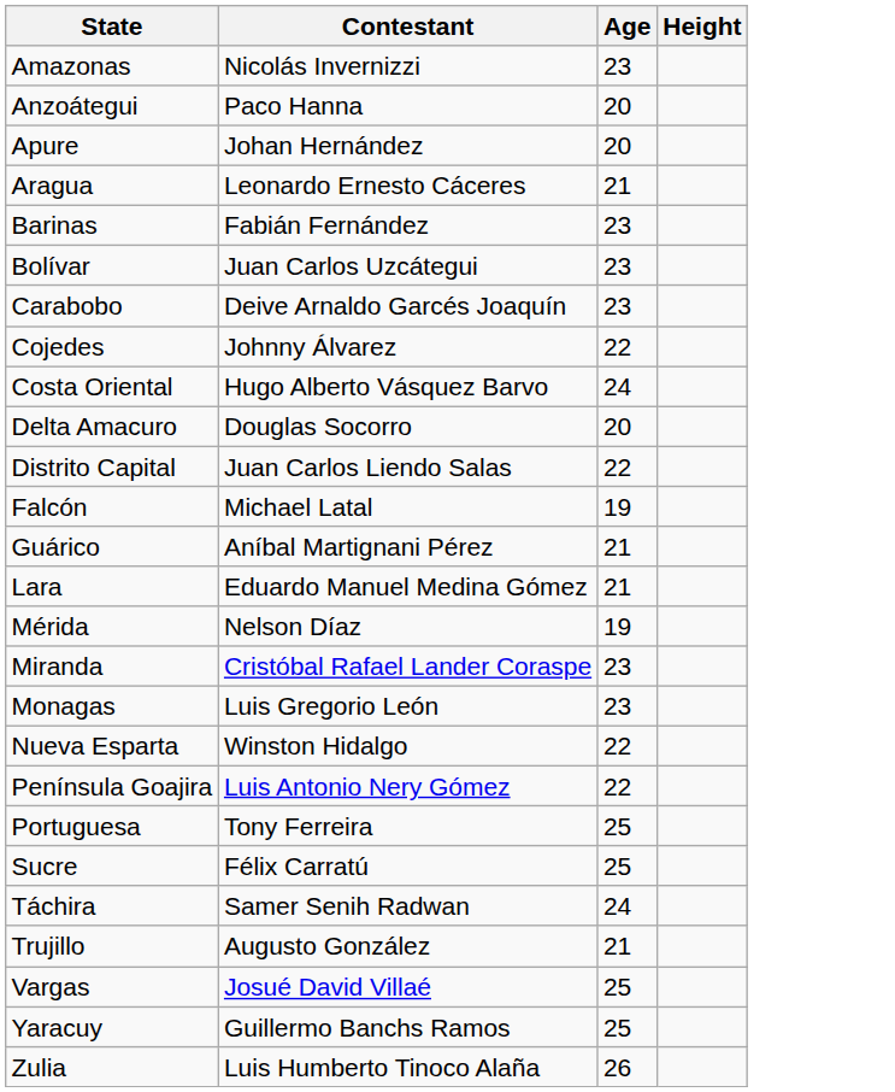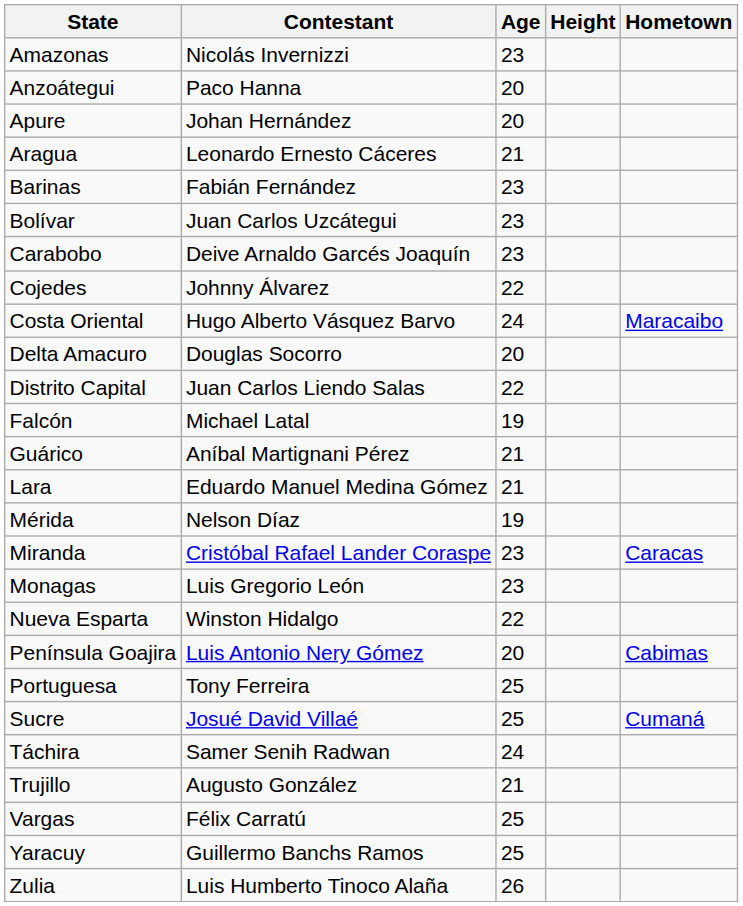 <table class="wikitable sortable" style="font-size:95%;">
 <tr>
 <th>State</th>
 <th>Contestant</th>
 <th>Age</th>
 <th>Height</th>
+<th>Hometown</th>
 </tr>
 <tr>
 <td>Amazonas</td>
 <td>Nicolás Invernizzi</td>
 <td>23</td>
+<td></td>
 <td></td>
 </tr>
 <tr>
 <td>Anzoátegui</td>
 <td>Paco Hanna</td>
 <td>20</td>
 <td></td>
+<td></td>
 </tr>
 <tr>
 <td>Apure</td>
 <td>Johan Hernández</td>
 <td>20</td>
+<td></td>
 <td></td>
 </tr>
 <tr>
 <td>Aragua</td>
 <td>Leonardo Ernesto Cáceres</td>
 <td>21</td>
 <td></td>
+<td></td>
 </tr>
 <tr>
 <td>Barinas</td>
 <td>Fabián Fernández</td>
 <td>23</td>
+<td></td>
 <td></td>
 </tr>
 <tr>
 <td>Bolívar</td>
 <td>Juan Carlos Uzcátegui</td>
 <td>23</td>
 <td></td>
+<td></td>
 </tr>
 <tr>
 <td>Carabobo</td>
 <td>Deive Arnaldo Garcés Joaquín</td>
 <td>23</td>
+<td></td>
 <td></td>
 </tr>
 <tr>
 <td>Cojedes</td>
 <td>Johnny Álvarez</td>
 <td>22</td>
 <td></td>
+<td></td>
 </tr>
 <tr>
 <td>Costa Oriental</td>
 <td>Hugo Alberto Vásquez Barvo</td>
 <td>24</td>
 <td></td>
+<td><a href='#'>Maracaibo</a></td>
 </tr>
 <tr>
 <td>Delta Amacuro</td>
 <td>Douglas Socorro</td>
 <td>20</td>
+<td></td>
 <td></td>
 </tr>
 <tr>
 <td>Distrito Capital</td>
 <td>Juan Carlos Liendo Salas</td>
 <td>22</td>
 <td></td>
+<td></td>
 </tr>
 <tr>
 <td>Falcón</td>
 <td>Michael Latal</td>
 <td>19</td>
+<td></td>
 <td></td>
 </tr>
 <tr>
 <td>Guárico</td>
 <td>Aníbal Martignani Pérez</td>
 <td>21</td>
 <td></td>
+<td></td>
 </tr>
 <tr>
 <td>Lara</td>
 <td>Eduardo Manuel Medina Gómez</td>
 <td>21</td>
+<td></td>
 <td></td>
 </tr>
 <tr>
 <td>Mérida</td>
 <td>Nelson Díaz</td>
 <td>19</td>
 <td></td>
+<td></td>
 </tr>
 <tr>
 <td>Miranda</td>
 <td><a href='#'>Cristóbal Rafael Lander Coraspe</a></td>
 <td>23</td>
 <td></td>
+<td><a href='#'>Caracas</a></td>
 </tr>
 <tr>
 <td>Monagas</td>
 <td>Luis Gregorio León</td>
 <td>23</td>
+<td></td>
 <td></td>
 </tr>
 <tr>
 <td>Nueva Esparta</td>
 <td>Winston Hidalgo</td>
 <td>22</td>
 <td></td>
+<td></td>
 </tr>
 <tr>
 <td>Península Goajira</td>
 <td><a href='#'>Luis Antonio Nery Gómez</a></td>
-<td>22</td>
+<td>20</td>
 <td></td>
+<td><a href='#'>Cabimas</a></td>
 </tr>
 <tr>
 <td>Portuguesa</td>
 <td>Tony Ferreira</td>
 <td>25</td>
 <td></td>
+<td></td>
 </tr>
 <tr>
 <td>Sucre</td>
-<td>Félix Carratú</td>
+<td><a href='#'>Josué David Villaé</a></td>
 <td>25</td>
 <td></td>
+<td><a href='#'>Cumaná</a></td>
 </tr>
 <tr>
 <td>Táchira</td>
 <td>Samer Senih Radwan</td>
 <td>24</td>
+<td></td>
 <td></td>
 </tr>
 <tr>
 <td>Trujillo</td>
 <td>Augusto González</td>
 <td>21</td>
 <td></td>
+<td></td>
 </tr>
 <tr>
 <td>Vargas</td>
-<td><a href='#'>Josué David Villaé</a></td>
+<td>Félix Carratú</td>
 <td>25</td>
+<td></td>
 <td></td>
 </tr>
 <tr>
 <td>Yaracuy</td>
 <td>Guillermo Banchs Ramos</td>
 <td>25</td>
 <td></td>
+<td></td>
 </tr>
 <tr>
 <td>Zulia</td>
 <td>Luis Humberto Tinoco Alaña</td>
 <td>26</td>
 <td></td>
+<td></td>
 </tr>
 </table>
